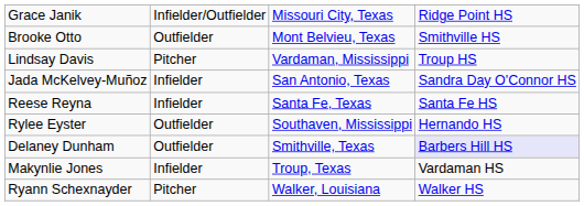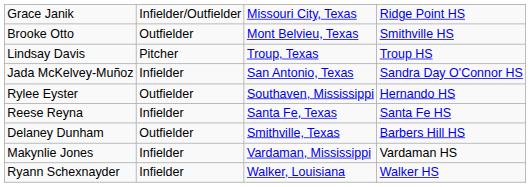 <table class="wikitable">
 <tr>
 <td>Grace Janik</td>
 <td>Infielder/Outfielder</td>
 <td><a href='#'>Missouri City, Texas</a></td>
 <td><a href='#'>Ridge Point HS</a></td>
 </tr>
 <tr>
 <td>Brooke Otto</td>
 <td>Outfielder</td>
 <td><a href='#'>Mont Belvieu, Texas</a></td>
 <td><a href='#'>Smithville HS</a></td>
 </tr>
 <tr>
 <td>Lindsay Davis</td>
 <td>Pitcher</td>
-<td><a href='#'>Vardaman, Mississippi</a></td>
+<td><a href='#'>Troup, Texas</a></td>
 <td><a href='#'>Troup HS</a></td>
 </tr>
 <tr>
 <td>Jada McKelvey-Muñoz</td>
 <td>Infielder</td>
 <td><a href='#'>San Antonio, Texas</a></td>
 <td><a href='#'>Sandra Day O'Connor HS</a></td>
 </tr>
 <tr>
+<td>Rylee Eyster</td>
+<td>Outfielder</td>
+<td><a href='#'>Southaven, Mississippi</a></td>
+<td><a href='#'>Hernando HS</a></td>
+</tr>
+<tr>
 <td>Reese Reyna</td>
 <td>Infielder</td>
 <td><a href='#'>Santa Fe, Texas</a></td>
 <td><a href='#'>Santa Fe HS</a></td>
 </tr>
 <tr>
-<td>Rylee Eyster</td>
-<td>Outfielder</td>
-<td><a href='#'>Southaven, Mississippi</a></td>
-<td><a href='#'>Hernando HS</a></td>
-</tr>
-<tr>
 <td>Delaney Dunham</td>
 <td>Outfielder</td>
 <td><a href='#'>Smithville, Texas</a></td>
-<td style="background: lavender;"><a href='#'>Barbers Hill HS</a></td>
+<td><a href='#'>Barbers Hill HS</a></td>
 </tr>
 <tr>
 <td>Makynlie Jones</td>
 <td>Infielder</td>
-<td><a href='#'>Troup, Texas</a></td>
+<td><a href='#'>Vardaman, Mississippi</a></td>
 <td>Vardaman HS</td>
 </tr>
 <tr>
 <td>Ryann Schexnayder</td>
-<td>Pitcher</td>
+<td>Infielder</td>
 <td><a href='#'>Walker, Louisiana</a></td>
 <td><a href='#'>Walker HS</a></td>
 </tr>
 </table>
